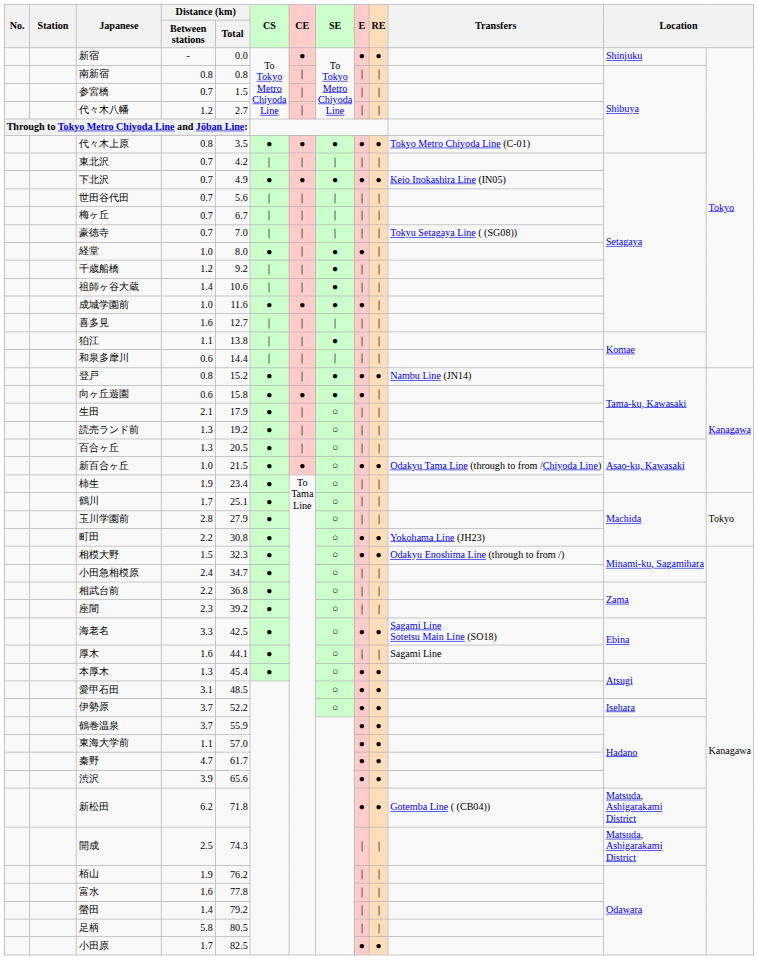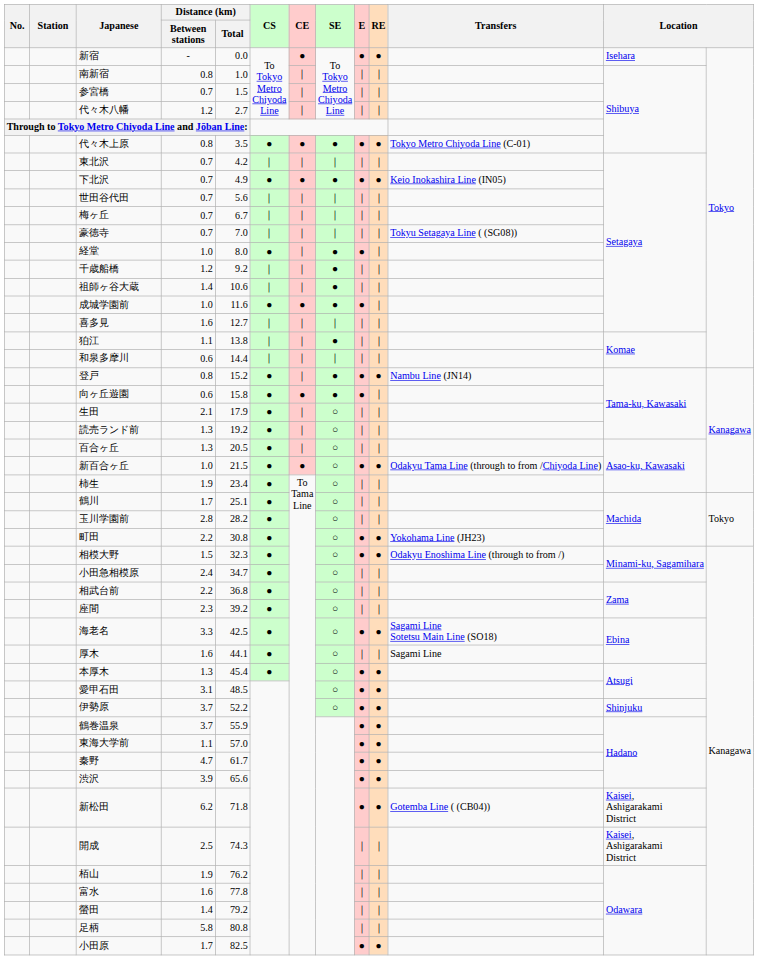 <table class="wikitable" rules="all">
 <tr>
 <th rowspan="2">No.</th>
 <th rowspan="2">Station</th>
 <th rowspan="2">Japanese</th>
 <th colspan="2">Distance (km)</th>
 <th rowspan="2" style="width:1em; background:#cfc;">CS</th>
 <th rowspan="2" style="width:1em; background:#fcc;">CE</th>
 <th rowspan="2" style="width:1em; background:#cfc;">SE</th>
 <th rowspan="2" style="width:1em; background:#fcc;">E</th>
 <th rowspan="2" style="width:1em; background:#fdb;">RE</th>
 <th rowspan="2">Transfers</th>
 <th rowspan="2" colspan="2">Location</th>
 </tr>
 <tr>
 <th>Between<br>stations</th>
 <th>Total</th>
 </tr>
 <tr>
 <td></td>
 <td></td>
 <td>新宿</td>
 <td style="text-align:center;">-</td>
 <td style="text-align:right;">0.0</td>
 <td rowspan="4" style="width:1em; text-align:center; vertical-align:bottom;">To <a href='#'>Tokyo Metro Chiyoda Line</a></td>
 <td style="text-align:center; background:#fcc;">●</td>
 <td rowspan="4" style="width:1em; text-align:center; vertical-align:bottom;">To <a href='#'>Tokyo Metro Chiyoda Line</a></td>
 <td style="text-align:center; background:#fcc;">●</td>
 <td style="text-align:center; background:#fdb;">●</td>
 <td style="white-space:nowrap;"></td>
-<td><a href='#'>Shinjuku</a></td>
+<td><a href='#'>Isehara</a></td>
 <td rowspan="18"><a href='#'>Tokyo</a></td>
 </tr>
 <tr>
 <td></td>
 <td></td>
 <td>南新宿</td>
 <td style="text-align:right;">0.8</td>
-<td style="text-align:right;">0.8<br></td>
+<td style="text-align:right;">1.0<br></td>
 <td style="text-align:center; background:#fcc;">｜<br></td>
 <td style="text-align:center; background:#fcc;">｜</td>
 <td style="text-align:center; background:#fdb;">｜</td>
 <td> </td>
 <td rowspan="5"><a href='#'>Shibuya</a></td>
 </tr>
 <tr>
 <td></td>
 <td></td>
 <td>参宮橋</td>
 <td style="text-align:right;">0.7</td>
 <td style="text-align:right;">1.5<br></td>
 <td style="text-align:center; background:#fcc;">｜<br></td>
 <td style="text-align:center; background:#fcc;">｜</td>
 <td style="text-align:center; background:#fdb;">｜</td>
 <td> </td>
 </tr>
 <tr>
 <td></td>
 <td></td>
 <td>代々木八幡</td>
 <td style="text-align:right;">1.2</td>
 <td style="text-align:right;">2.7<br></td>
 <td style="text-align:center; background:#fcc;">｜<br></td>
 <td style="text-align:center; background:#fcc;">｜</td>
 <td style="text-align:center; background:#fdb;">｜</td>
 <td> </td>
 </tr>
 <tr>
 <th colspan="5">Through to  <a href='#'>Tokyo Metro Chiyoda Line</a> and  <a href='#'>Jōban Line</a>:</th>
 <td colspan="5"></td>
 </tr>
 <tr>
 <td></td>
 <td></td>
 <td>代々木上原</td>
 <td style="text-align:right;">0.8</td>
 <td style="text-align:right;">3.5</td>
 <td style="text-align:center; background:#cfc;">●</td>
 <td style="text-align:center; background:#fcc;">●</td>
 <td style="text-align:center; background:#cfc;">●</td>
 <td style="text-align:center; background:#fcc;">●</td>
 <td style="text-align:center; background:#fdb;">●</td>
 <td> <a href='#'>Tokyo Metro Chiyoda Line</a> (C-01)</td>
 </tr>
 <tr>
 <td></td>
 <td></td>
 <td>東北沢</td>
 <td style="text-align:right;">0.7</td>
 <td style="text-align:right;">4.2</td>
 <td style="text-align:center; background:#cfc;">｜</td>
 <td style="text-align:center; background:#fcc;">｜</td>
 <td style="text-align:center; background:#cfc;">｜</td>
 <td style="text-align:center; background:#fcc;">｜</td>
 <td style="text-align:center; background:#fdb;">｜</td>
 <td> </td>
 <td rowspan="10"><a href='#'>Setagaya</a></td>
 </tr>
 <tr>
 <td></td>
 <td></td>
 <td>下北沢</td>
 <td style="text-align:right;">0.7</td>
 <td style="text-align:right;">4.9</td>
 <td style="text-align:center; background:#cfc;">●</td>
 <td style="text-align:center; background:#fcc;">●</td>
 <td style="text-align:center; background:#cfc;">●</td>
 <td style="text-align:center; background:#fcc;">●</td>
 <td style="text-align:center; background:#fdb;">●</td>
 <td> <a href='#'>Keio Inokashira Line</a> (IN05)</td>
 </tr>
 <tr>
 <td></td>
 <td></td>
 <td>世田谷代田</td>
 <td style="text-align:right;">0.7</td>
 <td style="text-align:right;">5.6</td>
 <td style="text-align:center; background:#cfc;">｜</td>
 <td style="text-align:center; background:#fcc;">｜</td>
 <td style="text-align:center; background:#cfc;">｜</td>
 <td style="text-align:center; background:#fcc;">｜</td>
 <td style="text-align:center; background:#fdb;">｜</td>
 <td> </td>
 </tr>
 <tr>
 <td></td>
 <td></td>
 <td>梅ヶ丘</td>
 <td style="text-align:right;">0.7</td>
 <td style="text-align:right;">6.7</td>
 <td style="text-align:center; background:#cfc;">｜</td>
 <td style="text-align:center; background:#fcc;">｜</td>
 <td style="text-align:center; background:#cfc;">｜</td>
 <td style="text-align:center; background:#fcc;">｜</td>
 <td style="text-align:center; background:#fdb;">｜</td>
 <td> </td>
 </tr>
 <tr>
 <td></td>
 <td></td>
 <td>豪徳寺</td>
 <td style="text-align:right;">0.7</td>
 <td style="text-align:right;">7.0</td>
 <td style="text-align:center; background:#cfc;">｜</td>
 <td style="text-align:center; background:#fcc;">｜</td>
 <td style="text-align:center; background:#cfc;">｜</td>
 <td style="text-align:center; background:#fcc;">｜</td>
 <td style="text-align:center; background:#fdb;">｜</td>
 <td> <a href='#'>Tokyu Setagaya Line</a> ( (SG08))</td>
 </tr>
 <tr>
 <td></td>
 <td></td>
 <td>経堂</td>
 <td style="text-align:right;">1.0</td>
 <td style="text-align:right;">8.0</td>
 <td style="text-align:center; background:#cfc;">●</td>
 <td style="text-align:center; background:#fcc;">｜</td>
 <td style="text-align:center; background:#cfc;">●</td>
 <td style="text-align:center; background:#fcc;">●</td>
 <td style="text-align:center; background:#fdb;">｜</td>
 <td> </td>
 </tr>
 <tr>
 <td></td>
 <td></td>
 <td>千歳船橋</td>
 <td style="text-align:right;">1.2</td>
 <td style="text-align:right;">9.2</td>
 <td style="text-align:center; background:#cfc;">｜</td>
 <td style="text-align:center; background:#fcc;">｜</td>
 <td style="text-align:center; background:#cfc;">●</td>
 <td style="text-align:center; background:#fcc;">｜</td>
 <td style="text-align:center; background:#fdb;">｜</td>
 <td> </td>
 </tr>
 <tr>
 <td></td>
 <td></td>
 <td>祖師ヶ谷大蔵</td>
 <td style="text-align:right;">1.4</td>
 <td style="text-align:right;">10.6</td>
 <td style="text-align:center; background:#cfc;">｜</td>
 <td style="text-align:center; background:#fcc;">｜</td>
 <td style="text-align:center; background:#cfc;">●</td>
 <td style="text-align:center; background:#fcc;">｜</td>
 <td style="text-align:center; background:#fdb;">｜</td>
 <td> </td>
 </tr>
 <tr>
 <td></td>
 <td></td>
 <td>成城学園前</td>
 <td style="text-align:right;">1.0</td>
 <td style="text-align:right;">11.6</td>
 <td style="text-align:center; background:#cfc;">●</td>
 <td style="text-align:center; background:#fcc;">●</td>
 <td style="text-align:center; background:#cfc;">●</td>
 <td style="text-align:center; background:#fcc;">●</td>
 <td style="text-align:center; background:#fdb;">｜</td>
 <td> </td>
 </tr>
 <tr>
 <td></td>
 <td></td>
 <td>喜多見</td>
 <td style="text-align:right;">1.6</td>
 <td style="text-align:right;">12.7</td>
 <td style="text-align:center; background:#cfc;">｜</td>
 <td style="text-align:center; background:#fcc;">｜</td>
 <td style="text-align:center; background:#cfc;">｜</td>
 <td style="text-align:center; background:#fcc;">｜</td>
 <td style="text-align:center; background:#fdb;">｜</td>
 <td> </td>
 </tr>
 <tr>
 <td></td>
 <td></td>
 <td>狛江</td>
 <td style="text-align:right;">1.1</td>
 <td style="text-align:right;">13.8</td>
 <td style="text-align:center; background:#cfc;">｜</td>
 <td style="text-align:center; background:#fcc;">｜</td>
 <td style="text-align:center; background:#cfc;">●</td>
 <td style="text-align:center; background:#fcc;">｜</td>
 <td style="text-align:center; background:#fdb;">｜</td>
 <td> </td>
 <td rowspan="2"><a href='#'>Komae</a></td>
 </tr>
 <tr>
 <td></td>
 <td></td>
 <td>和泉多摩川</td>
 <td style="text-align:right;">0.6</td>
 <td style="text-align:right;">14.4</td>
 <td style="text-align:center; background:#cfc;">｜</td>
 <td style="text-align:center; background:#fcc;">｜</td>
 <td style="text-align:center; background:#cfc;">｜</td>
 <td style="text-align:center; background:#fcc;">｜</td>
 <td style="text-align:center; background:#fdb;">｜</td>
 <td> </td>
 </tr>
 <tr>
 <td></td>
 <td></td>
 <td>登戸</td>
 <td style="text-align:right;">0.8</td>
 <td style="text-align:right;">15.2</td>
 <td style="text-align:center; background:#cfc;">●</td>
 <td style="text-align:center; background:#fcc;">｜</td>
 <td style="text-align:center; background:#cfc;">●</td>
 <td style="text-align:center; background:#fcc;">●</td>
 <td style="text-align:center; background:#fdb;">●</td>
 <td> <a href='#'>Nambu Line</a> (JN14)</td>
 <td rowspan="4"><a href='#'>Tama-ku, Kawasaki</a></td>
 <td rowspan="7"><a href='#'>Kanagawa</a></td>
 </tr>
 <tr>
 <td></td>
 <td></td>
 <td>向ヶ丘遊園</td>
 <td style="text-align:right;">0.6</td>
 <td style="text-align:right;">15.8</td>
 <td style="text-align:center; background:#cfc;">●</td>
 <td style="text-align:center; background:#fcc;">●</td>
 <td style="text-align:center; background:#cfc;">●</td>
 <td style="text-align:center; background:#fcc;">●</td>
 <td style="text-align:center; background:#fdb;">｜</td>
 <td> </td>
 </tr>
 <tr>
 <td></td>
 <td></td>
 <td>生田</td>
 <td style="text-align:right;">2.1</td>
 <td style="text-align:right;">17.9</td>
 <td style="text-align:center; background:#cfc;">●</td>
 <td style="text-align:center; background:#fcc;">｜</td>
 <td style="text-align:center; background:#cfc;">○</td>
 <td style="text-align:center; background:#fcc;">｜</td>
 <td style="text-align:center; background:#fdb;">｜</td>
 <td> </td>
 </tr>
 <tr>
 <td></td>
 <td></td>
 <td>読売ランド前</td>
 <td style="text-align:right;">1.3</td>
 <td style="text-align:right;">19.2</td>
 <td style="text-align:center; background:#cfc;">●</td>
 <td style="text-align:center; background:#fcc;">｜</td>
 <td style="text-align:center; background:#cfc;">○</td>
 <td style="text-align:center; background:#fcc;">｜</td>
 <td style="text-align:center; background:#fdb;">｜</td>
 <td> </td>
 </tr>
 <tr>
 <td></td>
 <td></td>
 <td>百合ヶ丘</td>
 <td style="text-align:right;">1.3</td>
 <td style="text-align:right;">20.5</td>
 <td style="text-align:center; background:#cfc;">●</td>
 <td style="text-align:center; background:#fcc;">｜</td>
 <td style="text-align:center; background:#cfc;">○</td>
 <td style="text-align:center; background:#fcc;">｜</td>
 <td style="text-align:center; background:#fdb;">｜</td>
 <td> </td>
 <td rowspan="3"><a href='#'>Asao-ku, Kawasaki</a></td>
 </tr>
 <tr>
 <td></td>
 <td></td>
 <td>新百合ヶ丘</td>
 <td style="text-align:right;">1.0</td>
 <td style="text-align:right;">21.5</td>
 <td style="text-align:center; background:#cfc;">●</td>
 <td style="text-align:center; background:#fcc;">●</td>
 <td style="text-align:center; background:#cfc;">○</td>
 <td style="text-align:center; background:#fcc;">●</td>
 <td style="text-align:center; background:#fdb;">●</td>
 <td> <a href='#'>Odakyu Tama Line</a> (through to  from /<a href='#'>Chiyoda Line</a>)</td>
 </tr>
 <tr>
 <td></td>
 <td></td>
 <td>柿生</td>
 <td style="text-align:right;">1.9</td>
 <td style="text-align:right;">23.4</td>
 <td style="text-align:center; background:#cfc;">●</td>
 <td rowspan="24" style="width:1em; text-align:center; vertical-align:top;">To Tama Line</td>
 <td style="text-align:center; background:#cfc;">○</td>
 <td style="text-align:center; background:#fcc;">｜</td>
 <td style="text-align:center; background:#fdb;">｜</td>
 <td> </td>
 </tr>
 <tr>
 <td></td>
 <td></td>
 <td>鶴川</td>
 <td style="text-align:right;">1.7</td>
 <td style="text-align:right;">25.1</td>
 <td style="text-align:center; background:#cfc;">●</td>
 <td style="text-align:center; background:#cfc;">○</td>
 <td style="text-align:center; background:#fcc;">｜</td>
 <td style="text-align:center; background:#fdb;">｜</td>
 <td> </td>
 <td rowspan="3"><a href='#'>Machida</a></td>
 <td rowspan="3">Tokyo</td>
 </tr>
 <tr>
 <td></td>
 <td></td>
 <td>玉川学園前</td>
 <td style="text-align:right;">2.8</td>
-<td style="text-align:right;">27.9</td>
+<td style="text-align:right;">28.2</td>
 <td style="text-align:center; background:#cfc;">●</td>
 <td style="text-align:center; background:#cfc;">○</td>
 <td style="text-align:center; background:#fcc;">｜</td>
 <td style="text-align:center; background:#fdb;">｜</td>
 <td> </td>
 </tr>
 <tr>
 <td></td>
 <td></td>
 <td>町田</td>
 <td style="text-align:right;">2.2</td>
 <td style="text-align:right;">30.8</td>
 <td style="text-align:center; background:#cfc;">●</td>
 <td style="text-align:center; background:#cfc;">○</td>
 <td style="text-align:center; background:#fcc;">●</td>
 <td style="text-align:center; background:#fdb;">●</td>
 <td> <a href='#'>Yokohama Line</a> (JH23)</td>
 </tr>
 <tr>
 <td></td>
 <td></td>
 <td>相模大野</td>
 <td style="text-align:right;">1.5</td>
 <td style="text-align:right;">32.3</td>
 <td style="text-align:center; background:#cfc;">●</td>
 <td style="text-align:center; background:#cfc;">○</td>
 <td style="text-align:center; background:#fcc;">●</td>
 <td style="text-align:center; background:#fdb;">●</td>
 <td> <a href='#'>Odakyu Enoshima Line</a> (through to  from /)</td>
 <td rowspan="2"><a href='#'>Minami-ku, Sagamihara</a></td>
 <td rowspan="20">Kanagawa</td>
 </tr>
 <tr>
 <td></td>
 <td></td>
 <td>小田急相模原</td>
 <td style="text-align:right;">2.4</td>
 <td style="text-align:right;">34.7</td>
 <td style="text-align:center; background:#cfc;">●</td>
 <td style="text-align:center; background:#cfc;">○</td>
 <td style="text-align:center; background:#fcc;">｜</td>
 <td style="text-align:center; background:#fdb;">｜</td>
 <td> </td>
 </tr>
 <tr>
 <td></td>
 <td></td>
 <td>相武台前</td>
 <td style="text-align:right;">2.2</td>
 <td style="text-align:right;">36.8</td>
 <td style="text-align:center; background:#cfc;">●</td>
 <td style="text-align:center; background:#cfc;">○</td>
 <td style="text-align:center; background:#fcc;">｜</td>
 <td style="text-align:center; background:#fdb;">｜</td>
 <td> </td>
 <td rowspan="2"><a href='#'>Zama</a></td>
 </tr>
 <tr>
 <td></td>
 <td></td>
 <td>座間</td>
 <td style="text-align:right;">2.3</td>
 <td style="text-align:right;">39.2</td>
 <td style="text-align:center; background:#cfc;">●</td>
 <td style="text-align:center; background:#cfc;">○</td>
 <td style="text-align:center; background:#fcc;">｜</td>
 <td style="text-align:center; background:#fdb;">｜</td>
 <td> </td>
 </tr>
 <tr>
 <td></td>
 <td></td>
 <td>海老名</td>
 <td style="text-align:right;">3.3</td>
 <td style="text-align:right;">42.5</td>
 <td style="text-align:center; background:#cfc;">●</td>
 <td style="text-align:center; background:#cfc;">○</td>
 <td style="text-align:center; background:#fcc;">●</td>
 <td style="text-align:center; background:#fdb;">●</td>
 <td> <a href='#'>Sagami Line</a><br> <a href='#'>Sotetsu Main Line</a> (SO18)</td>
 <td rowspan="2"><a href='#'>Ebina</a></td>
 </tr>
 <tr>
 <td></td>
 <td></td>
 <td>厚木</td>
 <td style="text-align:right;">1.6</td>
 <td style="text-align:right;">44.1</td>
 <td style="text-align:center; background:#cfc;">●</td>
 <td style="text-align:center; background:#cfc;">○</td>
 <td style="text-align:center; background:#fcc;">｜</td>
 <td style="text-align:center; background:#fdb;">｜</td>
 <td> Sagami Line</td>
 </tr>
 <tr>
 <td></td>
 <td></td>
 <td>本厚木</td>
 <td style="text-align:right;">1.3</td>
 <td style="text-align:right;">45.4</td>
 <td style="text-align:center; background:#cfc;">●</td>
 <td style="text-align:center; background:#cfc;">○</td>
 <td style="text-align:center; background:#fcc;">●</td>
 <td style="text-align:center; background:#fdb;">●</td>
 <td> </td>
 <td rowspan="2"><a href='#'>Atsugi</a></td>
 </tr>
 <tr>
 <td></td>
 <td></td>
 <td>愛甲石田</td>
 <td style="text-align:right;">3.1</td>
 <td style="text-align:right;">48.5</td>
 <td rowspan="13"> </td>
 <td style="text-align:center; background:#cfc;">○</td>
 <td style="text-align:center; background:#fcc;">●</td>
 <td style="text-align:center; background:#fdb;">●</td>
 <td> </td>
 </tr>
 <tr>
 <td></td>
 <td></td>
 <td>伊勢原</td>
 <td style="text-align:right;">3.7</td>
 <td style="text-align:right;">52.2</td>
 <td style="text-align:center; background:#cfc;">○</td>
 <td style="text-align:center; background:#fcc;">●</td>
 <td style="text-align:center; background:#fdb;">●</td>
 <td> </td>
-<td><a href='#'>Isehara</a></td>
+<td><a href='#'>Shinjuku</a></td>
 </tr>
 <tr>
 <td></td>
 <td></td>
 <td>鶴巻温泉</td>
 <td style="text-align:right;">3.7</td>
 <td style="text-align:right;">55.9</td>
 <td rowspan="11"> </td>
 <td style="text-align:center; background:#fcc;">●</td>
 <td style="text-align:center; background:#fdb;">●</td>
 <td> </td>
 <td rowspan="4"><a href='#'>Hadano</a></td>
 </tr>
 <tr>
 <td></td>
 <td></td>
 <td>東海大学前</td>
 <td style="text-align:right;">1.1</td>
 <td style="text-align:right;">57.0</td>
 <td style="text-align:center; background:#fcc;">●</td>
 <td style="text-align:center; background:#fdb;">●</td>
 <td> </td>
 </tr>
 <tr>
 <td></td>
 <td></td>
 <td>秦野</td>
 <td style="text-align:right;">4.7</td>
 <td style="text-align:right;">61.7</td>
 <td style="text-align:center; background:#fcc;">●</td>
 <td style="text-align:center; background:#fdb;">●</td>
 <td> </td>
 </tr>
 <tr>
 <td></td>
 <td></td>
 <td>渋沢</td>
 <td style="text-align:right;">3.9</td>
 <td style="text-align:right;">65.6</td>
 <td style="text-align:center; background:#fcc;">●</td>
 <td style="text-align:center; background:#fdb;">●</td>
 <td> </td>
 </tr>
 <tr>
 <td></td>
 <td></td>
 <td>新松田</td>
 <td style="text-align:right;">6.2</td>
 <td style="text-align:right;">71.8</td>
 <td style="text-align:center; background:#fcc;">●</td>
 <td style="text-align:center; background:#fdb;">●</td>
 <td> <a href='#'>Gotemba Line</a> ( (CB04))</td>
-<td><a href='#'>Matsuda</a>,<br><a href='#'>Ashigarakami<br>District</a></td>
+<td><a href='#'>Kaisei</a>,<br>Ashigarakami<br>District</td>
 </tr>
 <tr>
 <td></td>
 <td></td>
 <td>開成</td>
 <td style="text-align:right;">2.5</td>
 <td style="text-align:right;">74.3</td>
 <td style="text-align:center; background:#fcc;">｜</td>
 <td style="text-align:center; background:#fdb;">｜</td>
 <td> </td>
-<td><a href='#'>Matsuda</a>,<br><a href='#'>Ashigarakami<br>District</a></td>
+<td><a href='#'>Kaisei</a>,<br>Ashigarakami<br>District</td>
 </tr>
 <tr>
 <td></td>
 <td></td>
 <td>栢山</td>
 <td style="text-align:right;">1.9</td>
 <td style="text-align:right;">76.2</td>
 <td style="text-align:center; background:#fcc;">｜</td>
 <td style="text-align:center; background:#fdb;">｜</td>
 <td> </td>
 <td rowspan="5"><a href='#'>Odawara</a></td>
 </tr>
 <tr>
 <td></td>
 <td></td>
 <td>富水</td>
 <td style="text-align:right;">1.6</td>
 <td style="text-align:right;">77.8</td>
 <td style="text-align:center; background:#fcc;">｜</td>
 <td style="text-align:center; background:#fdb;">｜</td>
 <td> </td>
 </tr>
 <tr>
 <td></td>
 <td></td>
 <td>螢田</td>
 <td style="text-align:right;">1.4</td>
 <td style="text-align:right;">79.2</td>
 <td style="text-align:center; background:#fcc;">｜</td>
 <td style="text-align:center; background:#fdb;">｜</td>
 <td> </td>
 </tr>
 <tr>
 <td></td>
 <td></td>
 <td>足柄</td>
 <td style="text-align:right;">5.8</td>
-<td style="text-align:right;">80.5</td>
+<td style="text-align:right;">80.8</td>
 <td style="text-align:center; background:#fcc;">｜</td>
 <td style="text-align:center; background:#fdb;">｜</td>
 <td> </td>
 </tr>
 <tr>
 <td></td>
 <td></td>
 <td>小田原</td>
 <td style="text-align:right;">1.7</td>
 <td style="text-align:right;">82.5</td>
 <td style="text-align:center; background:#fcc;">●</td>
 <td style="text-align:center; background:#fdb;">●</td>
 <td></td>
 </tr>
 </table>
